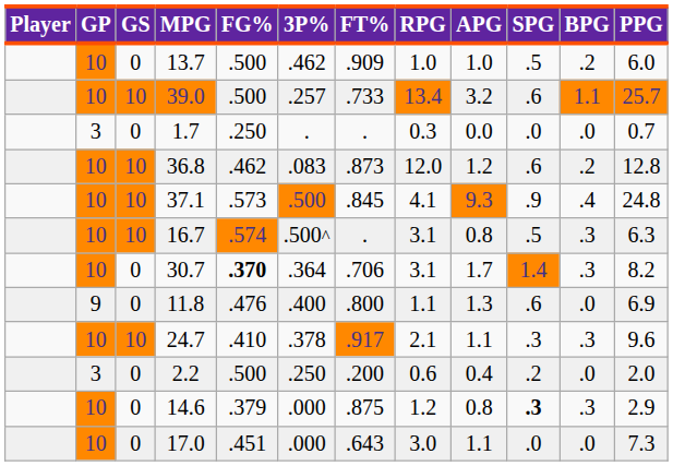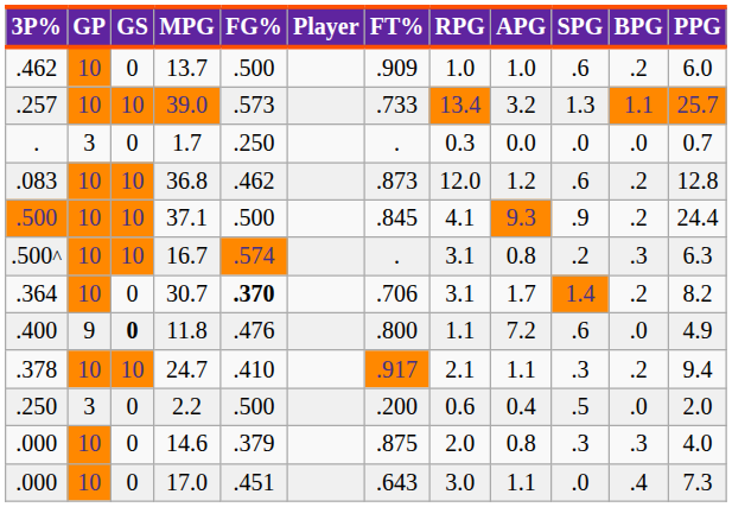 <table class="wikitable sortable" style="text-align:right;">
 <tr>
-<th style="background:#5F249F; color:#FFFFFF; border-top:#FE5000 3px solid; border-bottom:#FE5000 3px solid;">Player</th>
+<th style="background:#5F249F; color:#FFFFFF; border-top:#FE5000 3px solid; border-bottom:#FE5000 3px solid;">3P%</th>
 <th style="background:#5F249F; color:#FFFFFF; border-top:#FE5000 3px solid; border-bottom:#FE5000 3px solid;">GP</th>
 <th style="background:#5F249F; color:#FFFFFF; border-top:#FE5000 3px solid; border-bottom:#FE5000 3px solid;">GS</th>
 <th style="background:#5F249F; color:#FFFFFF; border-top:#FE5000 3px solid; border-bottom:#FE5000 3px solid;">MPG</th>
 <th style="background:#5F249F; color:#FFFFFF; border-top:#FE5000 3px solid; border-bottom:#FE5000 3px solid;">FG%</th>
-<th style="background:#5F249F; color:#FFFFFF; border-top:#FE5000 3px solid; border-bottom:#FE5000 3px solid;">3P%</th>
+<th style="background:#5F249F; color:#FFFFFF; border-top:#FE5000 3px solid; border-bottom:#FE5000 3px solid;">Player</th>
 <th style="background:#5F249F; color:#FFFFFF; border-top:#FE5000 3px solid; border-bottom:#FE5000 3px solid;">FT%</th>
 <th style="background:#5F249F; color:#FFFFFF; border-top:#FE5000 3px solid; border-bottom:#FE5000 3px solid;">RPG</th>
 <th style="background:#5F249F; color:#FFFFFF; border-top:#FE5000 3px solid; border-bottom:#FE5000 3px solid;">APG</th>
 <th style="background:#5F249F; color:#FFFFFF; border-top:#FE5000 3px solid; border-bottom:#FE5000 3px solid;">SPG</th>
 <th style="background:#5F249F; color:#FFFFFF; border-top:#FE5000 3px solid; border-bottom:#FE5000 3px solid;">BPG</th>
 <th style="background:#5F249F; color:#FFFFFF; border-top:#FE5000 3px solid; border-bottom:#FE5000 3px solid;">PPG</th>
 </tr>
 <tr align="center" bgcolor="">
-<td></td>
+<td>.462</td>
 <td style="background:#FF8800;color:#423189;">10</td>
 <td>0</td>
 <td>13.7</td>
 <td>.500</td>
-<td>.462</td>
+<td></td>
 <td>.909</td>
 <td>1.0</td>
 <td>1.0</td>
-<td>.5</td>
+<td>.6</td>
 <td>.2</td>
 <td>6.0</td>
 </tr>
 <tr align="center" bgcolor="#f0f0f0">
-<td></td>
+<td>.257</td>
 <td style="background:#FF8800;color:#423189;">10</td>
 <td style="background:#FF8800;color:#423189;">10</td>
 <td style="background:#FF8800;color:#423189;">39.0</td>
-<td>.500</td>
-<td>.257</td>
+<td>.573</td>
+<td></td>
 <td>.733</td>
 <td style="background:#FF8800;color:#423189;">13.4</td>
 <td>3.2</td>
-<td>.6</td>
+<td>1.3</td>
 <td style="background:#FF8800;color:#423189;">1.1</td>
 <td style="background:#FF8800;color:#423189;">25.7</td>
 </tr>
 <tr align="center" bgcolor="">
-<td></td>
+<td>.</td>
 <td>3</td>
 <td>0</td>
 <td>1.7</td>
 <td>.250</td>
-<td>.</td>
+<td></td>
 <td>.</td>
 <td>0.3</td>
 <td>0.0</td>
 <td>.0</td>
 <td>.0</td>
 <td>0.7</td>
 </tr>
 <tr align="center" bgcolor="#f0f0f0">
-<td></td>
+<td>.083</td>
 <td style="background:#FF8800;color:#423189;">10</td>
 <td style="background:#FF8800;color:#423189;">10</td>
 <td>36.8</td>
 <td>.462</td>
-<td>.083</td>
+<td></td>
 <td>.873</td>
 <td>12.0</td>
 <td>1.2</td>
 <td>.6</td>
 <td>.2</td>
 <td>12.8</td>
 </tr>
 <tr align="center" bgcolor="">
-<td></td>
+<td style="background:#FF8800;color:#423189;">.500</td>
 <td style="background:#FF8800;color:#423189;">10</td>
 <td style="background:#FF8800;color:#423189;">10</td>
 <td>37.1</td>
-<td>.573</td>
-<td style="background:#FF8800;color:#423189;">.500</td>
+<td>.500</td>
+<td></td>
 <td>.845</td>
 <td>4.1</td>
 <td style="background:#FF8800;color:#423189;">9.3</td>
 <td>.9</td>
-<td>.4</td>
-<td>24.8</td>
+<td>.2</td>
+<td>24.4</td>
 </tr>
 <tr align="center" bgcolor="#f0f0f0">
-<td></td>
+<td>.500<small>^</small></td>
 <td style="background:#FF8800;color:#423189;">10</td>
 <td style="background:#FF8800;color:#423189;">10</td>
 <td>16.7</td>
 <td style="background:#FF8800;color:#423189;">.574</td>
-<td>.500<small>^</small></td>
+<td></td>
 <td>.</td>
 <td>3.1</td>
 <td>0.8</td>
-<td>.5</td>
+<td>.2</td>
 <td>.3</td>
 <td>6.3</td>
 </tr>
 <tr align="center" bgcolor="">
-<td></td>
+<td>.364</td>
 <td style="background:#FF8800;color:#423189;">10</td>
 <td>0</td>
 <td>30.7</td>
 <td><strong>.370</strong></td>
-<td>.364</td>
+<td></td>
 <td>.706</td>
 <td>3.1</td>
 <td>1.7</td>
 <td style="background:#FF8800;color:#423189;">1.4</td>
-<td>.3</td>
+<td>.2</td>
 <td>8.2</td>
 </tr>
 <tr align="center" bgcolor="#f0f0f0">
-<td></td>
+<td>.400</td>
 <td>9</td>
-<td>0</td>
+<td><strong>0</strong></td>
 <td>11.8</td>
 <td>.476</td>
-<td>.400</td>
+<td></td>
 <td>.800</td>
 <td>1.1</td>
-<td>1.3</td>
+<td>7.2</td>
 <td>.6</td>
 <td>.0</td>
-<td>6.9</td>
+<td>4.9</td>
 </tr>
 <tr align="center" bgcolor="">
-<td></td>
+<td>.378</td>
 <td style="background:#FF8800;color:#423189;">10</td>
 <td style="background:#FF8800;color:#423189;">10</td>
 <td>24.7</td>
 <td>.410</td>
-<td>.378</td>
+<td></td>
 <td style="background:#FF8800;color:#423189;">.917</td>
 <td>2.1</td>
 <td>1.1</td>
 <td>.3</td>
-<td>.3</td>
-<td>9.6</td>
+<td>.2</td>
+<td>9.4</td>
 </tr>
 <tr align="center" bgcolor="#f0f0f0">
-<td></td>
+<td>.250</td>
 <td>3</td>
 <td>0</td>
 <td>2.2</td>
 <td>.500</td>
-<td>.250</td>
+<td></td>
 <td>.200</td>
 <td>0.6</td>
 <td>0.4</td>
-<td>.2</td>
+<td>.5</td>
 <td>.0</td>
 <td>2.0</td>
 </tr>
 <tr align="center" bgcolor="">
-<td></td>
+<td>.000</td>
 <td style="background:#FF8800;color:#423189;">10</td>
 <td>0</td>
 <td>14.6</td>
 <td>.379</td>
-<td>.000</td>
+<td></td>
 <td>.875</td>
-<td>1.2</td>
+<td>2.0</td>
 <td>0.8</td>
-<td><strong>.3</strong></td>
 <td>.3</td>
-<td>2.9</td>
+<td>.3</td>
+<td>4.0</td>
 </tr>
 <tr align="center" bgcolor="#f0f0f0">
-<td></td>
+<td>.000</td>
 <td style="background:#FF8800;color:#423189;">10</td>
 <td>0</td>
 <td>17.0</td>
 <td>.451</td>
-<td>.000</td>
+<td></td>
 <td>.643</td>
 <td>3.0</td>
 <td>1.1</td>
 <td>.0</td>
-<td>.0</td>
+<td>.4</td>
 <td>7.3</td>
 </tr>
 </table>
